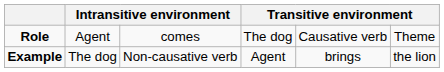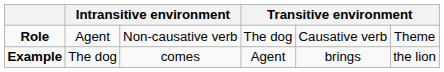 <table class="wikitable" style="text-align: center;">
 <tr>
 <th> </th>
 <th colspan = "2">Intransitive environment</th>
 <th colspan="3">Transitive environment</th>
 </tr>
 <tr>
 <td><strong>Role</strong></td>
 <td>Agent</td>
-<td>comes</td>
+<td>Non-causative verb</td>
 <td>The dog</td>
 <td>Causative verb</td>
 <td>Theme</td>
 </tr>
 <tr>
 <td><strong>Example</strong></td>
 <td>The dog</td>
-<td>Non-causative verb</td>
+<td>comes</td>
 <td>Agent</td>
 <td>brings</td>
 <td>the lion</td>
 </tr>
 </table>
